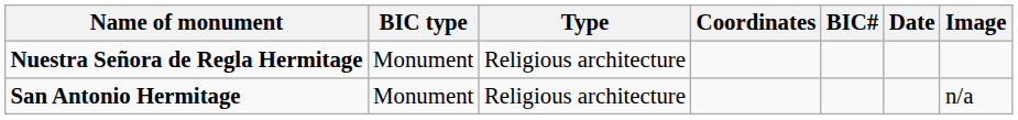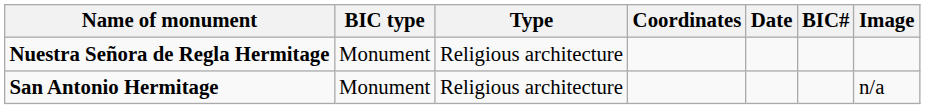 <table class="wikitable">
 <tr>
 <th>Name of monument</th>
 <th>BIC type</th>
 <th>Type</th>
 <th>Coordinates</th>
+<th>Date</th>
 <th>BIC#</th>
-<th>Date</th>
 <th>Image</th>
 </tr>
 <tr>
 <td><strong>Nuestra Señora de Regla Hermitage</strong></td>
 <td>Monument</td>
 <td>Religious architecture</td>
 <td></td>
 <td></td>
 <td></td>
 <td></td>
 </tr>
 <tr>
 <td><strong>San Antonio Hermitage</strong></td>
 <td>Monument</td>
 <td>Religious architecture</td>
 <td></td>
 <td></td>
 <td></td>
 <td>n/a</td>
 </tr>
 </table>
